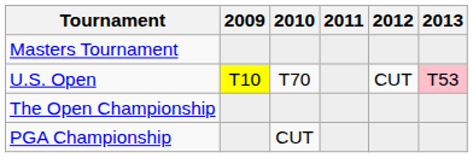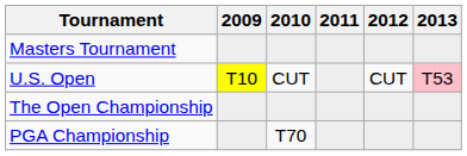 <table class="wikitable" style="font-size:95%;text-align:center;">
 <tr>
 <th>Tournament</th>
 <th>2009</th>
 <th>2010</th>
 <th>2011</th>
 <th>2012</th>
 <th>2013</th>
 </tr>
 <tr>
 <td align=left><a href='#'>Masters Tournament</a></td>
 <td style="background:#eeeeee;"></td>
 <td style="background:#eeeeee;"></td>
 <td style="background:#eeeeee;"></td>
 <td style="background:#eeeeee;"></td>
 <td style="background:#eeeeee;"></td>
 </tr>
 <tr>
 <td align=left><a href='#'>U.S. Open</a></td>
 <td style="background:yellow;">T10</td>
-<td>T70</td>
+<td>CUT</td>
 <td style="background:#eeeeee;"></td>
 <td>CUT</td>
 <td style="background: pink;">T53</td>
 </tr>
 <tr>
 <td align=left><a href='#'>The Open Championship</a></td>
 <td style="background:#eeeeee;"></td>
 <td style="background:#eeeeee;"></td>
 <td style="background:#eeeeee;"></td>
 <td style="background:#eeeeee;"></td>
 <td style="background:#eeeeee;"></td>
 </tr>
 <tr>
 <td align=left><a href='#'>PGA Championship</a></td>
 <td style="background:#eeeeee;"></td>
-<td>CUT</td>
+<td>T70</td>
 <td style="background:#eeeeee;"></td>
 <td style="background:#eeeeee;"></td>
 <td style="background:#eeeeee;"></td>
 </tr>
 </table>
